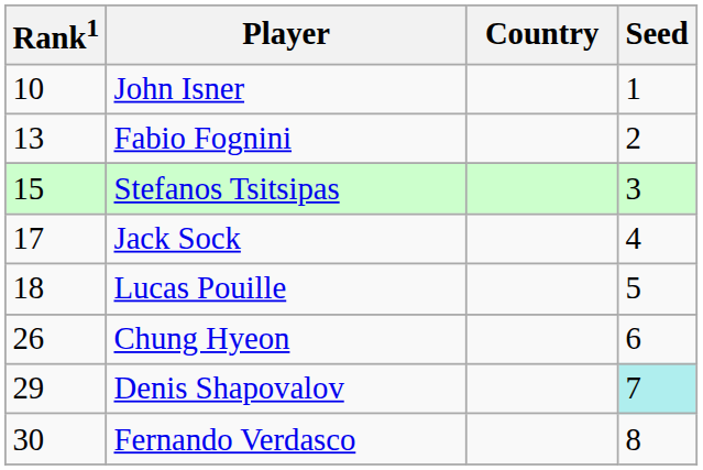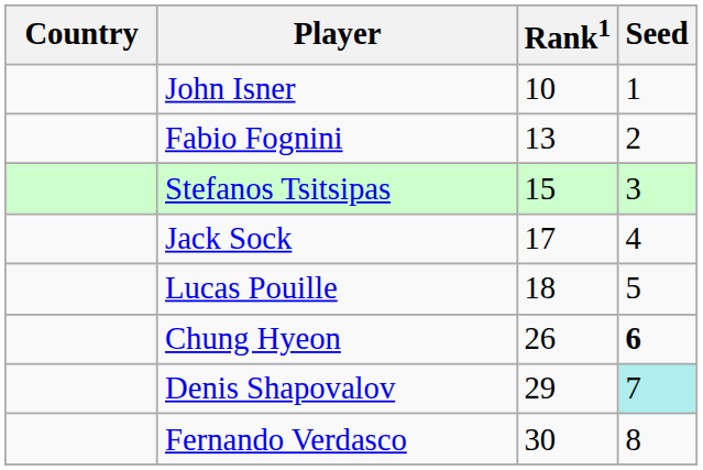 <table class="sortable wikitable">
 <tr>
+<th width="70">Country</th>
+<th width="175">Player</th>
 <th>Rank<sup>1</sup></th>
-<th width="175">Player</th>
-<th width="70">Country</th>
 <th>Seed</th>
 </tr>
 <tr>
+<td></td>
+<td><a href='#'>John Isner</a></td>
 <td>10</td>
-<td><a href='#'>John Isner</a></td>
-<td></td>
 <td>1</td>
 </tr>
 <tr>
+<td></td>
+<td><a href='#'>Fabio Fognini</a></td>
 <td>13</td>
-<td><a href='#'>Fabio Fognini</a></td>
-<td></td>
 <td>2</td>
 </tr>
 <tr style="background:#cfc;">
+<td></td>
+<td><a href='#'>Stefanos Tsitsipas</a></td>
 <td>15</td>
-<td><a href='#'>Stefanos Tsitsipas</a></td>
-<td></td>
 <td>3</td>
 </tr>
 <tr>
+<td></td>
+<td><a href='#'>Jack Sock</a></td>
 <td>17</td>
-<td><a href='#'>Jack Sock</a></td>
-<td></td>
 <td>4</td>
 </tr>
 <tr>
+<td></td>
+<td><a href='#'>Lucas Pouille</a></td>
 <td>18</td>
-<td><a href='#'>Lucas Pouille</a></td>
-<td></td>
 <td>5</td>
 </tr>
 <tr>
+<td></td>
+<td><a href='#'>Chung Hyeon</a></td>
 <td>26</td>
-<td><a href='#'>Chung Hyeon</a></td>
-<td></td>
-<td>6</td>
+<td><strong>6</strong></td>
 </tr>
 <tr>
+<td></td>
+<td><a href='#'>Denis Shapovalov</a></td>
 <td>29</td>
-<td><a href='#'>Denis Shapovalov</a></td>
-<td></td>
 <td style="background: paleturquoise;">7</td>
 </tr>
 <tr>
+<td></td>
+<td><a href='#'>Fernando Verdasco</a></td>
 <td>30</td>
-<td><a href='#'>Fernando Verdasco</a></td>
-<td></td>
 <td>8</td>
 </tr>
 </table>
